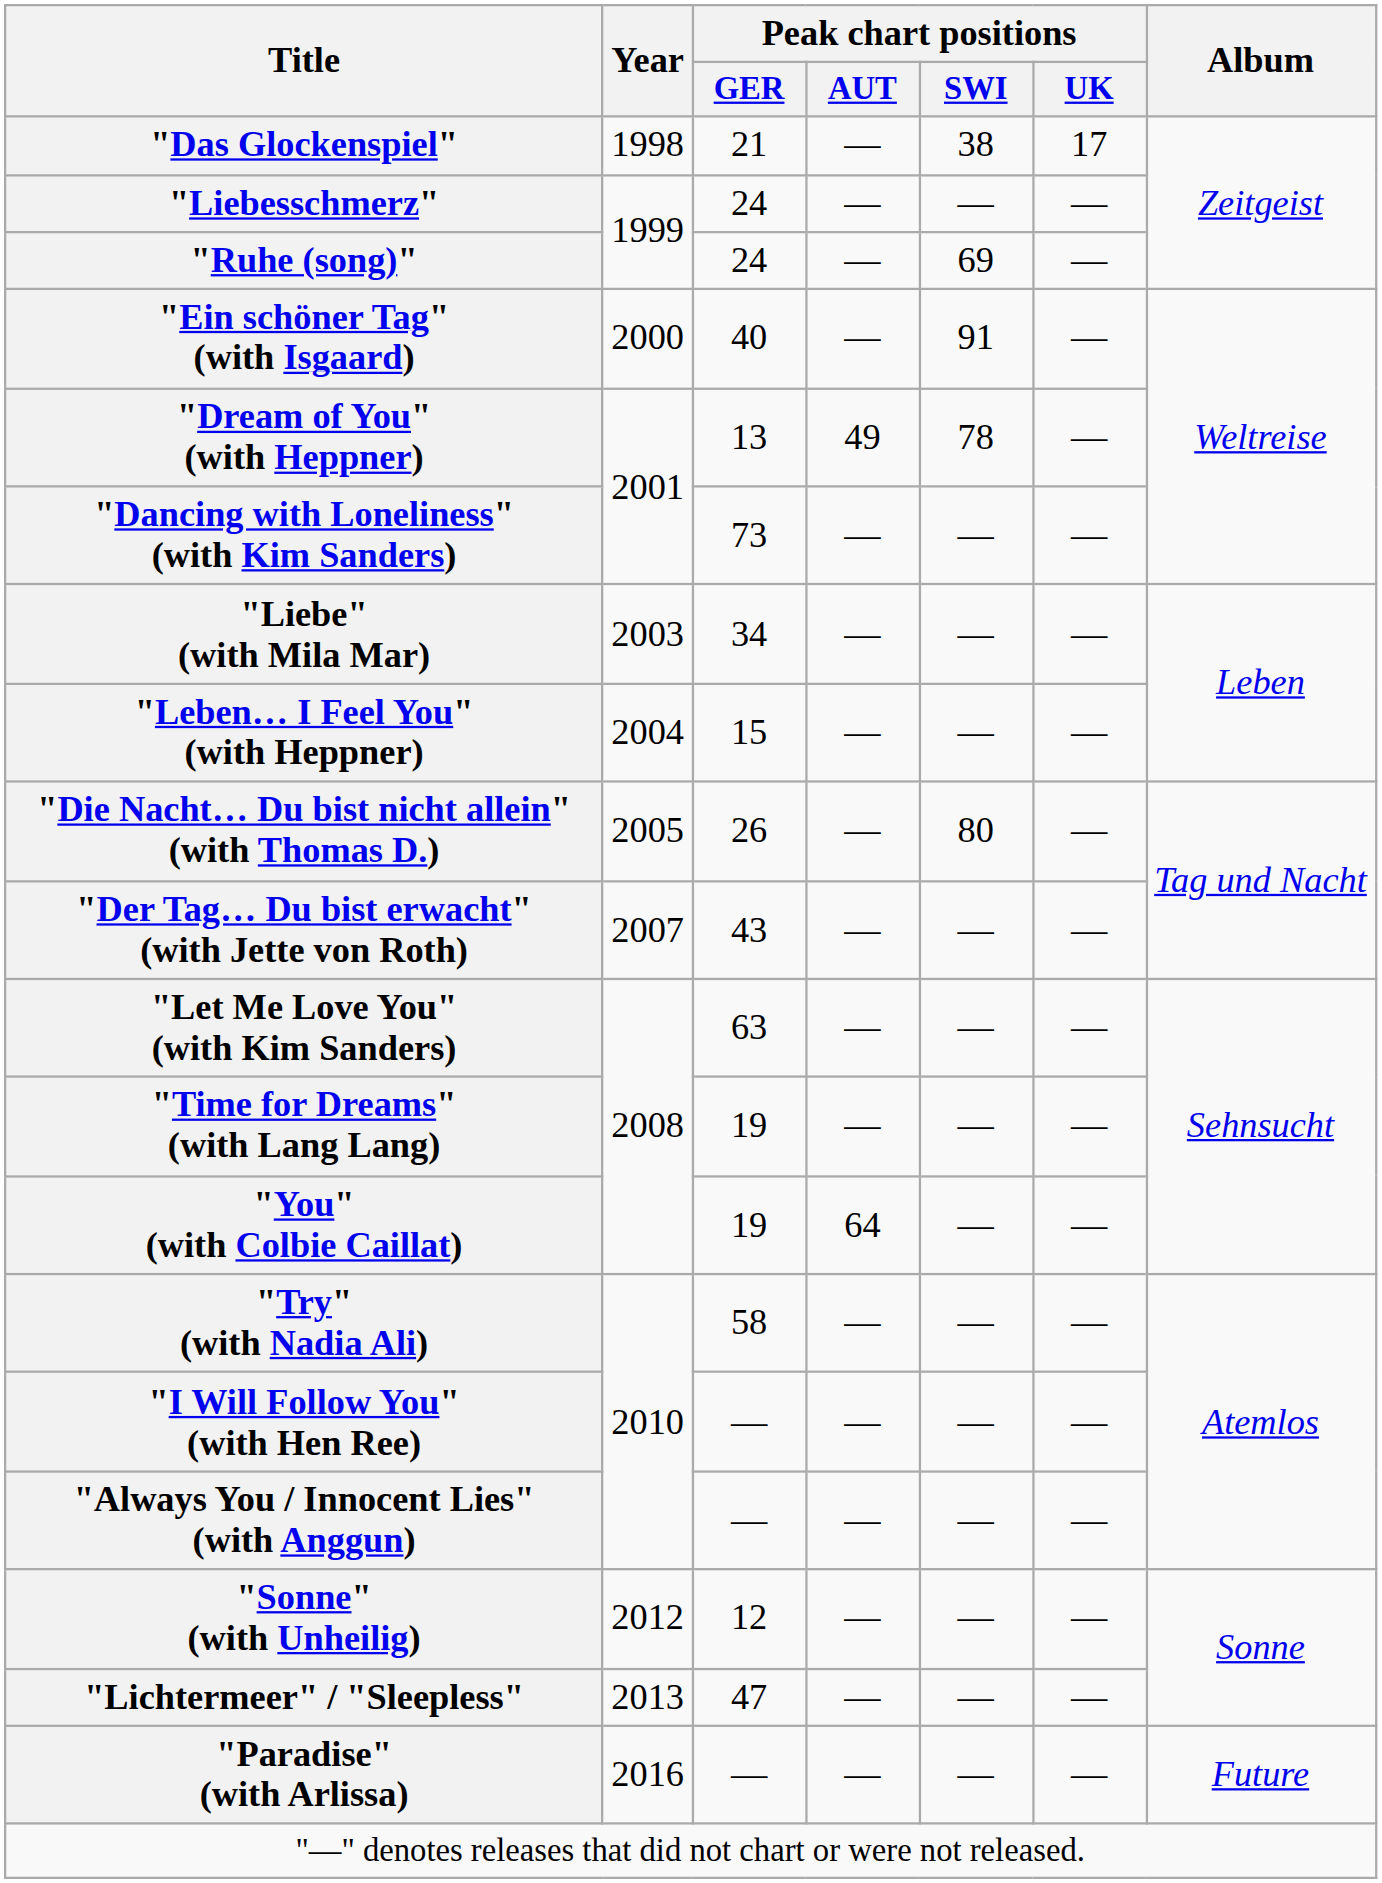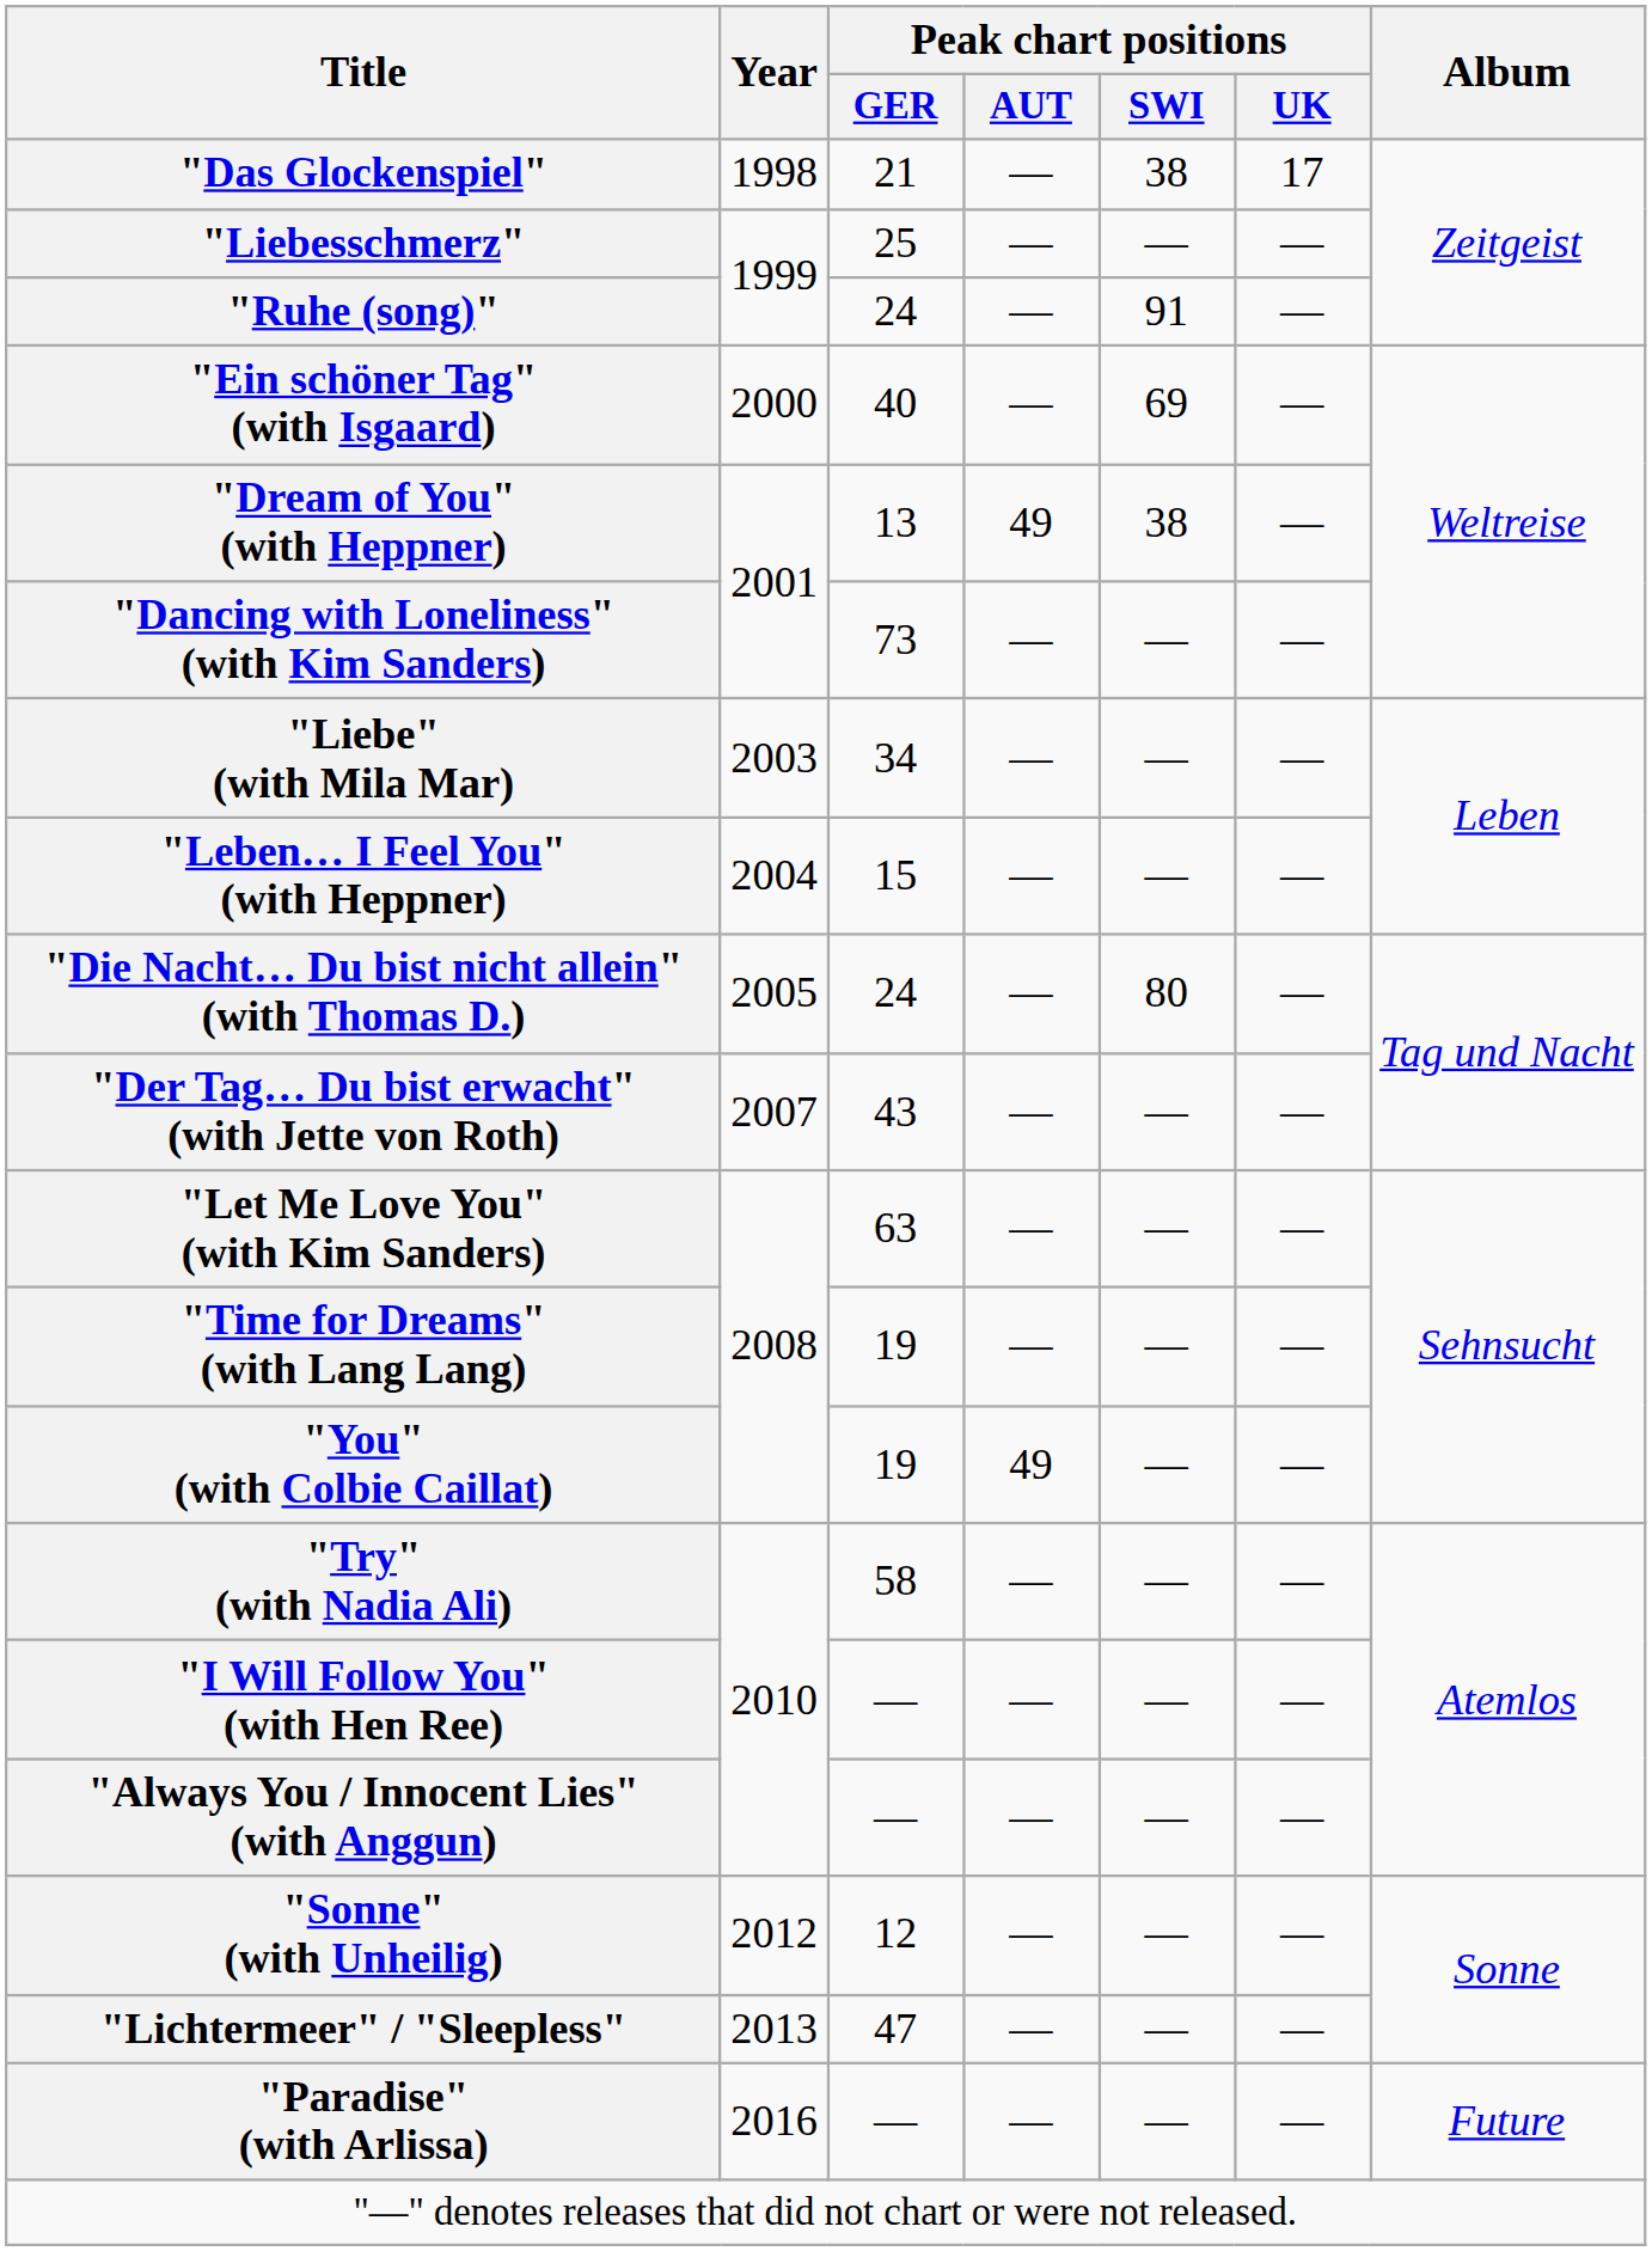 <table class="wikitable plainrowheaders" style="text-align:center;">
 <tr>
 <th scope="col" rowspan="2" style="width:16em;">Title</th>
 <th scope="col" rowspan="2">Year</th>
 <th scope="col" colspan="4">Peak chart positions</th>
 <th scope="col" rowspan="2">Album</th>
 </tr>
 <tr>
 <th style="width:3em;font-size:90%"><a href='#'>GER</a><br></th>
 <th style="width:3em;font-size:90%"><a href='#'>AUT</a><br></th>
 <th style="width:3em;font-size:90%"><a href='#'>SWI</a><br></th>
 <th style="width:3em;font-size:90%"><a href='#'>UK</a><br></th>
 </tr>
 <tr>
 <th scope="row">"<a href='#'>Das Glockenspiel</a>"</th>
 <td rowspan=1>1998</td>
 <td>21</td>
 <td>—</td>
 <td>38</td>
 <td>17</td>
 <td rowspan=3><em><a href='#'>Zeitgeist</a></em></td>
 </tr>
 <tr>
 <th scope="row">"<a href='#'>Liebesschmerz</a>"</th>
 <td rowspan=2>1999</td>
-<td>24</td>
+<td>25</td>
 <td>—</td>
 <td>—</td>
 <td>—</td>
 </tr>
 <tr>
 <th scope="row">"<a href='#'>Ruhe (song)</a>"</th>
 <td>24</td>
 <td>—</td>
-<td>69</td>
+<td>91</td>
 <td>—</td>
 </tr>
 <tr>
 <th scope="row">"<a href='#'>Ein schöner Tag</a>" <br><span>(with <a href='#'>Isgaard</a>) </span></th>
 <td rowspan=1>2000</td>
 <td>40</td>
 <td>—</td>
-<td>91</td>
+<td>69</td>
 <td>—</td>
 <td rowspan=3><em><a href='#'>Weltreise</a></em></td>
 </tr>
 <tr>
 <th scope="row">"<a href='#'>Dream of You</a>" <br><span>(with <a href='#'>Heppner</a>) </span></th>
 <td rowspan=2>2001</td>
 <td>13</td>
 <td>49</td>
-<td>78</td>
+<td>38</td>
 <td>—</td>
 </tr>
 <tr>
 <th scope="row">"<a href='#'>Dancing with Loneliness</a>"<br><span>(with <a href='#'>Kim Sanders</a>) </span></th>
 <td>73</td>
 <td>—</td>
 <td>—</td>
 <td>—</td>
 </tr>
 <tr>
 <th scope="row">"Liebe"<br><span>(with Mila Mar)</span></th>
 <td rowspan=1>2003</td>
 <td>34</td>
 <td>—</td>
 <td>—</td>
 <td>—</td>
 <td rowspan=2><em><a href='#'>Leben</a></em></td>
 </tr>
 <tr>
 <th scope="row">"<a href='#'>Leben… I Feel You</a>"<br><span>(with Heppner)</span></th>
 <td rowspan=1>2004</td>
 <td>15</td>
 <td>—</td>
 <td>—</td>
 <td>—</td>
 </tr>
 <tr>
 <th scope="row">"<a href='#'>Die Nacht… Du bist nicht allein</a>"<br><span>(with <a href='#'>Thomas D.</a>)</span></th>
 <td rowspan=1>2005</td>
-<td>26</td>
+<td>24</td>
 <td>—</td>
 <td>80</td>
 <td>—</td>
 <td rowspan=2><em><a href='#'>Tag und Nacht</a></em></td>
 </tr>
 <tr>
 <th scope="row">"<a href='#'>Der Tag… Du bist erwacht</a>"<br><span>(with Jette von Roth)</span></th>
 <td rowspan=1>2007</td>
 <td>43</td>
 <td>—</td>
 <td>—</td>
 <td>—</td>
 </tr>
 <tr>
 <th scope="row">"Let Me Love You" <br><span>(with Kim Sanders)</span></th>
 <td rowspan=3>2008</td>
 <td>63</td>
 <td>—</td>
 <td>—</td>
 <td>—</td>
 <td rowspan=3><em><a href='#'>Sehnsucht</a></em></td>
 </tr>
 <tr>
 <th scope="row">"<a href='#'>Time for Dreams</a>"<br><span>(with Lang Lang)</span></th>
 <td>19</td>
 <td>—</td>
 <td>—</td>
 <td>—</td>
 </tr>
 <tr>
 <th scope="row">"<a href='#'>You</a>"<br><span>(with <a href='#'>Colbie Caillat</a>)</span></th>
 <td>19</td>
-<td>64</td>
+<td>49</td>
 <td>—</td>
 <td>—</td>
 </tr>
 <tr>
 <th scope="row">"<a href='#'>Try</a>"<br><span>(with <a href='#'>Nadia Ali</a>)</span></th>
 <td rowspan=3>2010</td>
 <td>58</td>
 <td>—</td>
 <td>—</td>
 <td>—</td>
 <td rowspan=3><em><a href='#'>Atemlos</a></em></td>
 </tr>
 <tr>
 <th scope="row">"<a href='#'>I Will Follow You</a>"<br><span>(with Hen Ree)</span></th>
 <td>—</td>
 <td>—</td>
 <td>—</td>
 <td>—</td>
 </tr>
 <tr>
 <th scope="row">"Always You / Innocent Lies"<br><span>(with <a href='#'>Anggun</a>)</span></th>
 <td>—</td>
 <td>—</td>
 <td>—</td>
 <td>—</td>
 </tr>
 <tr>
 <th scope="row">"<a href='#'>Sonne</a>"<br><span>(with <a href='#'>Unheilig</a>)</span></th>
 <td rowspan=1>2012</td>
 <td>12</td>
 <td>—</td>
 <td>—</td>
 <td>—</td>
 <td rowspan=2><em><a href='#'>Sonne</a></em></td>
 </tr>
 <tr>
 <th scope="row">"Lichtermeer" / "Sleepless"</th>
 <td rowspan=1>2013</td>
 <td>47</td>
 <td>—</td>
 <td>—</td>
 <td>—</td>
 </tr>
 <tr>
 <th scope="row">"Paradise"<br><span>(with Arlissa)</span></th>
 <td rowspan=1>2016</td>
 <td>—</td>
 <td>—</td>
 <td>—</td>
 <td>—</td>
 <td rowspan=1><em><a href='#'>Future</a></em></td>
 </tr>
 <tr>
 <td align="center" colspan="15" style="font-size:90%">"—" denotes releases that did not chart or were not released.</td>
 </tr>
 </table>
